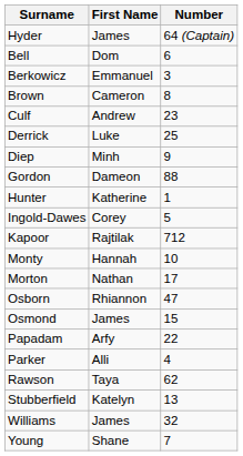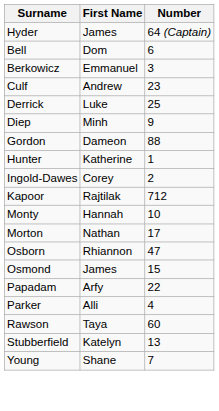 <table class="wikitable mw-collapsible mw-collapsed">
 <tr>
 <th>Surname</th>
 <th>First Name</th>
 <th>Number</th>
 </tr>
 <tr>
 <td>Hyder</td>
 <td>James</td>
 <td>64 <em>(Captain)</em></td>
 </tr>
 <tr>
 <td>Bell</td>
 <td>Dom</td>
 <td>6</td>
 </tr>
 <tr>
 <td>Berkowicz</td>
 <td>Emmanuel</td>
 <td>3</td>
-</tr>
-<tr>
-<td>Brown</td>
-<td>Cameron</td>
-<td>8</td>
 </tr>
 <tr>
 <td>Culf</td>
 <td>Andrew</td>
 <td>23</td>
 </tr>
 <tr>
 <td>Derrick</td>
 <td>Luke</td>
 <td>25</td>
 </tr>
 <tr>
 <td>Diep</td>
 <td>Minh</td>
 <td>9</td>
 </tr>
 <tr>
 <td>Gordon</td>
 <td>Dameon</td>
 <td>88</td>
 </tr>
 <tr>
 <td>Hunter</td>
 <td>Katherine</td>
 <td>1</td>
 </tr>
 <tr>
 <td>Ingold-Dawes</td>
 <td>Corey</td>
-<td>5</td>
+<td>2</td>
 </tr>
 <tr>
 <td>Kapoor</td>
 <td>Rajtilak</td>
 <td>712</td>
 </tr>
 <tr>
 <td>Monty</td>
 <td>Hannah</td>
 <td>10</td>
 </tr>
 <tr>
 <td>Morton</td>
 <td>Nathan</td>
 <td>17</td>
 </tr>
 <tr>
 <td>Osborn</td>
 <td>Rhiannon</td>
 <td>47</td>
 </tr>
 <tr>
 <td>Osmond</td>
 <td>James</td>
 <td>15</td>
 </tr>
 <tr>
 <td>Papadam</td>
 <td>Arfy</td>
 <td>22</td>
 </tr>
 <tr>
 <td>Parker</td>
 <td>Alli</td>
 <td>4</td>
 </tr>
 <tr>
 <td>Rawson</td>
 <td>Taya</td>
-<td>62</td>
+<td>60</td>
 </tr>
 <tr>
 <td>Stubberfield</td>
 <td>Katelyn</td>
 <td>13</td>
 </tr>
 <tr>
-<td>Williams</td>
-<td>James</td>
-<td>32</td>
-</tr>
-<tr>
 <td>Young</td>
 <td>Shane</td>
 <td>7</td>
 </tr>
 </table>
